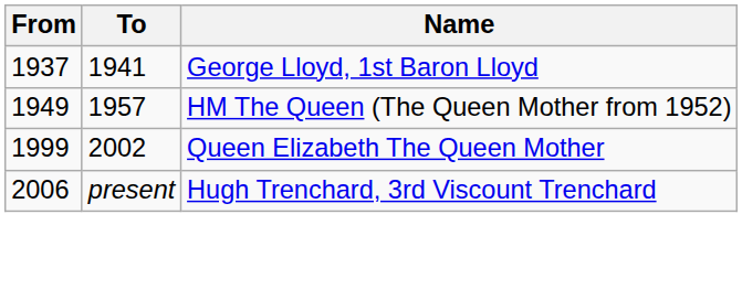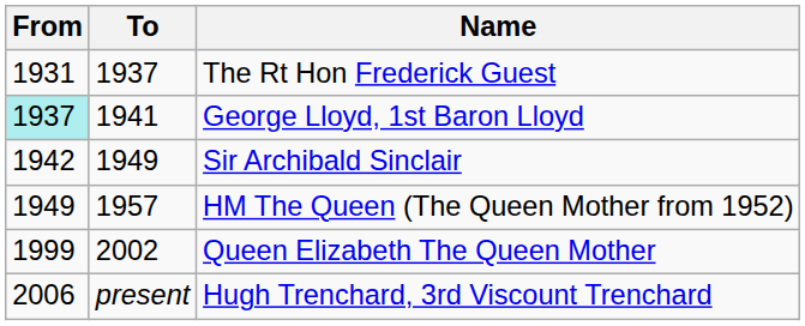 <table class="wikitable">
 <tr>
 <th>From</th>
 <th>To</th>
 <th>Name</th>
 </tr>
 <tr>
+<td>1931</td>
 <td>1937</td>
+<td>The Rt Hon <a href='#'>Frederick Guest</a></td>
+</tr>
+<tr>
+<td style="background: paleturquoise;">1937</td>
 <td>1941</td>
 <td><a href='#'>George Lloyd, 1st Baron Lloyd</a></td>
+</tr>
+<tr>
+<td>1942</td>
+<td>1949</td>
+<td><a href='#'>Sir Archibald Sinclair</a></td>
 </tr>
 <tr>
 <td>1949</td>
 <td>1957</td>
 <td><a href='#'>HM The Queen</a> (The Queen Mother from 1952)</td>
 </tr>
 <tr>
 <td>1999</td>
 <td>2002</td>
 <td><a href='#'>Queen Elizabeth The Queen Mother</a></td>
 </tr>
 <tr>
 <td>2006</td>
 <td><em>present</em></td>
 <td><a href='#'>Hugh Trenchard, 3rd Viscount Trenchard</a></td>
 </tr>
 </table>
